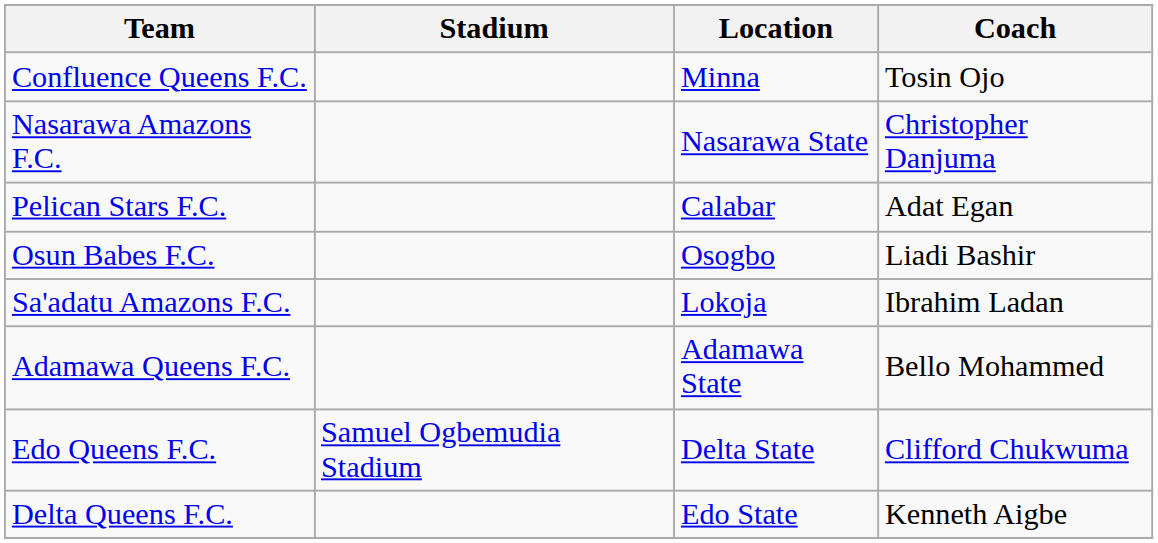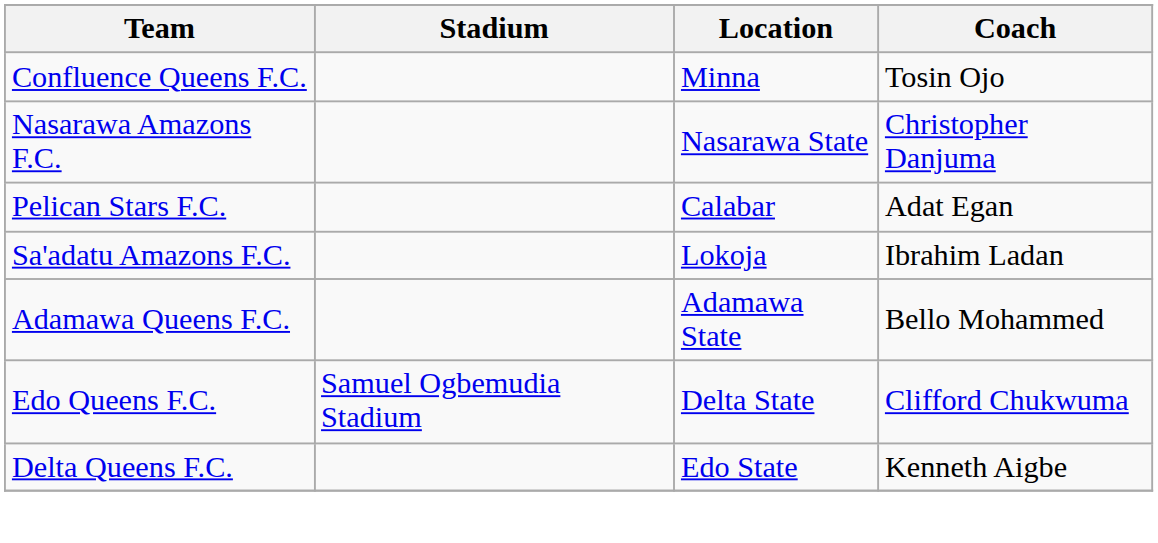 <table class="wikitable sortable" style="min-width:55%">
 <tr>
 </tr>
 <tr>
 <th>Team</th>
 <th>Stadium</th>
 <th>Location</th>
 <th>Coach</th>
 </tr>
 <tr>
 <td><a href='#'>Confluence Queens F.C.</a></td>
 <td></td>
 <td><a href='#'>Minna</a></td>
 <td>Tosin Ojo</td>
 </tr>
 <tr>
 <td><a href='#'>Nasarawa Amazons F.C.</a></td>
 <td></td>
 <td><a href='#'>Nasarawa State</a></td>
 <td><a href='#'>Christopher Danjuma</a></td>
 </tr>
 <tr>
 <td><a href='#'>Pelican Stars F.C.</a></td>
 <td></td>
 <td><a href='#'>Calabar</a></td>
 <td>Adat Egan </td>
 </tr>
 <tr>
-<td><a href='#'>Osun Babes F.C.</a></td>
-<td></td>
-<td><a href='#'>Osogbo</a></td>
-<td>Liadi Bashir</td>
-</tr>
-<tr>
 <td><a href='#'>Sa'adatu Amazons F.C.</a></td>
 <td></td>
 <td><a href='#'>Lokoja</a></td>
 <td>Ibrahim Ladan </td>
 </tr>
 <tr>
 <td><a href='#'>Adamawa Queens F.C.</a></td>
 <td></td>
 <td><a href='#'>Adamawa State</a></td>
 <td>Bello Mohammed</td>
 </tr>
 <tr>
 <td><a href='#'>Edo Queens F.C.</a></td>
 <td><a href='#'>Samuel Ogbemudia Stadium</a></td>
 <td><a href='#'>Delta State</a></td>
 <td><a href='#'>Clifford Chukwuma</a></td>
 </tr>
 <tr>
 <td><a href='#'>Delta Queens F.C.</a></td>
 <td></td>
 <td><a href='#'>Edo State</a></td>
 <td>Kenneth Aigbe</td>
 </tr>
 <tr>
 </tr>
 </table>
